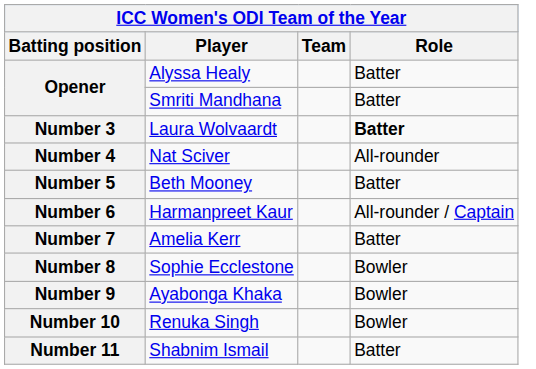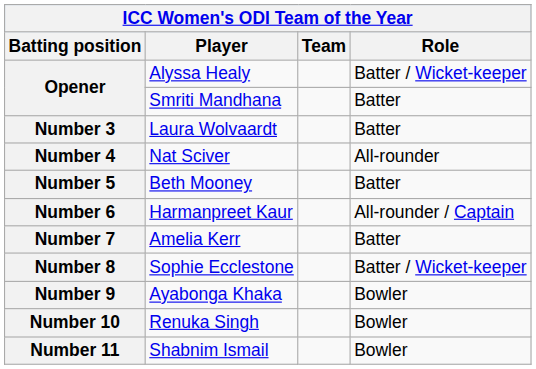 <table class="wikitable plainrowheaders">
 <tr style="background:#9cf;">
 <th colspan="5"><a href='#'>ICC Women's ODI Team of the Year</a></th>
 </tr>
 <tr>
 <th>Batting position</th>
 <th>Player</th>
 <th>Team</th>
 <th>Role</th>
 </tr>
 <tr>
 <th scope=row style=text-align:center; rowspan=2>Opener</th>
 <td><a href='#'>Alyssa Healy</a></td>
 <td></td>
-<td>Batter</td>
+<td>Batter / <a href='#'>Wicket-keeper</a></td>
 </tr>
 <tr>
 <td><a href='#'>Smriti Mandhana</a></td>
 <td></td>
 <td>Batter</td>
 </tr>
 <tr>
 <th scope=row style=text-align:center;>Number 3</th>
 <td><a href='#'>Laura Wolvaardt</a></td>
 <td></td>
-<td><strong>Batter</strong></td>
+<td>Batter</td>
 </tr>
 <tr>
 <th scope=row style=text-align:center;>Number 4</th>
 <td><a href='#'>Nat Sciver</a></td>
 <td></td>
 <td>All-rounder</td>
 </tr>
 <tr>
 <th scope=row style=text-align:center;>Number 5</th>
 <td><a href='#'>Beth Mooney</a></td>
 <td></td>
 <td>Batter</td>
 </tr>
 <tr>
 <th scope=row style=text-align:center;>Number 6</th>
 <td><a href='#'>Harmanpreet Kaur</a></td>
 <td></td>
 <td>All-rounder / <a href='#'>Captain</a></td>
 </tr>
 <tr>
 <th scope=row style=text-align:center;>Number 7</th>
 <td><a href='#'>Amelia Kerr</a></td>
 <td></td>
 <td>Batter</td>
 </tr>
 <tr>
 <th scope=row style=text-align:center;>Number 8</th>
 <td><a href='#'>Sophie Ecclestone</a></td>
 <td></td>
-<td>Bowler</td>
+<td>Batter / <a href='#'>Wicket-keeper</a></td>
 </tr>
 <tr>
 <th scope=row style=text-align:center;>Number 9</th>
 <td><a href='#'>Ayabonga Khaka</a></td>
 <td></td>
 <td>Bowler</td>
 </tr>
 <tr>
 <th scope=row style=text-align:center;>Number 10</th>
 <td><a href='#'>Renuka Singh</a></td>
 <td></td>
 <td>Bowler</td>
 </tr>
 <tr>
 <th scope=row style=text-align:center;>Number 11</th>
 <td><a href='#'>Shabnim Ismail</a></td>
 <td></td>
-<td>Batter</td>
+<td>Bowler</td>
 </tr>
 </table>
